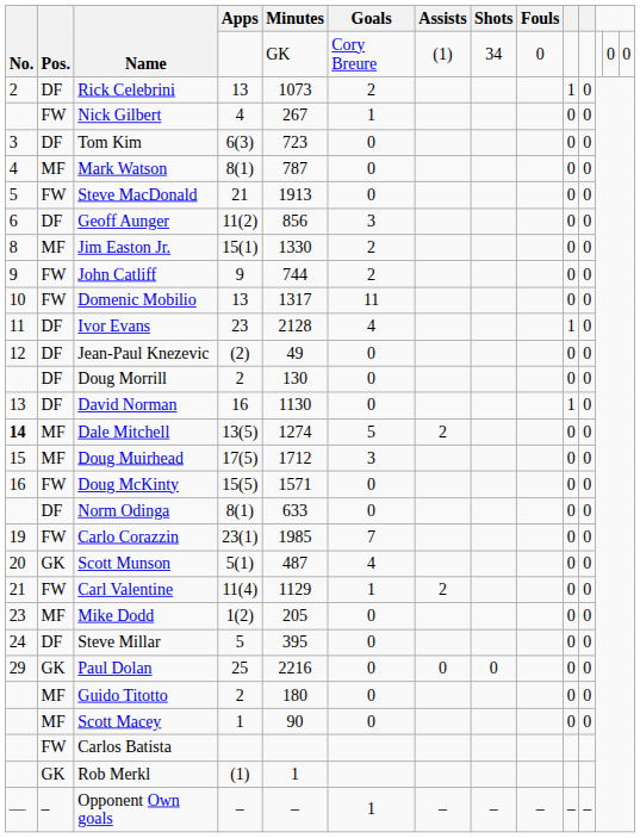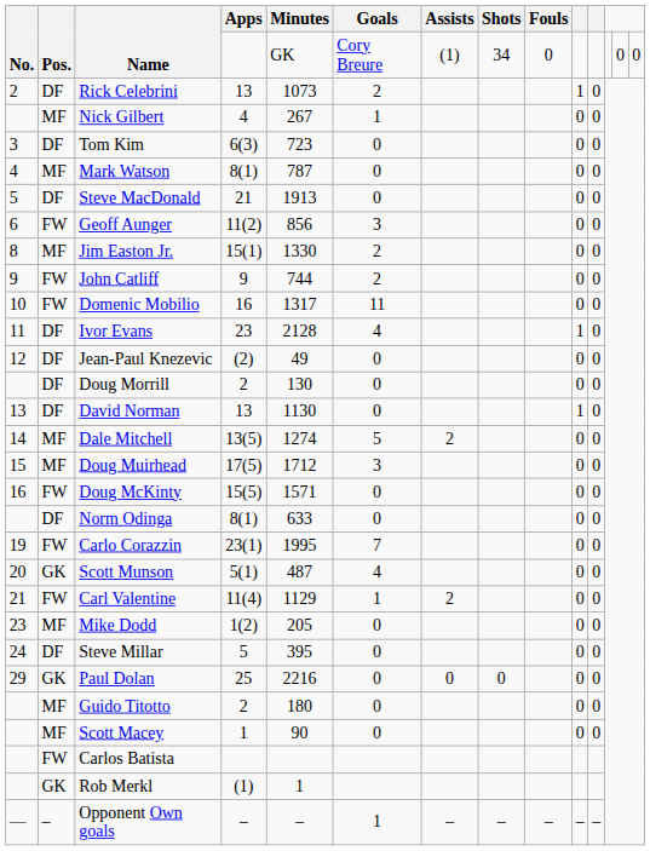 <table class="wikitable sortable" border="1" style="text-align:center">
 <tr>
 <th scope=col rowspan="2" valign="bottom">No.</th>
 <th scope=col rowspan="2" valign="bottom" data-sort-type="text">Pos.</th>
 <th scope=col  rowspan="2" valign="bottom" data-sort-type="text">Name</th>
 <th scope=col>Apps</th>
 <th scope=col>Minutes</th>
 <th scope=col>Goals</th>
 <th scope=col>Assists</th>
 <th scope=col>Shots</th>
 <th scope=col>Fouls</th>
 <th scope=col></th>
 <th scope=col></th>
 </tr>
 <tr>
 <td align=left></td>
 <td align=left>GK</td>
 <td align=left> <a href='#'>Cory Breure</a></td>
 <td>(1)</td>
 <td>34</td>
 <td>0</td>
 <td></td>
 <td></td>
 <td></td>
 <td>0</td>
 <td>0</td>
 </tr>
 <tr>
 <td align=left>2</td>
 <td align=left>DF</td>
 <td align=left> <a href='#'>Rick Celebrini</a></td>
 <td>13</td>
 <td>1073</td>
 <td>2</td>
 <td></td>
 <td></td>
 <td></td>
 <td>1</td>
 <td>0</td>
 </tr>
 <tr>
 <td align=left></td>
-<td align=left>FW</td>
+<td align=left>MF</td>
 <td align=left> <a href='#'>Nick Gilbert</a></td>
 <td>4</td>
 <td>267</td>
 <td>1</td>
 <td></td>
 <td></td>
 <td></td>
 <td>0</td>
 <td>0</td>
 </tr>
 <tr>
 <td align=left>3</td>
 <td align=left>DF</td>
 <td align=left> Tom Kim</td>
 <td>6(3)</td>
 <td>723</td>
 <td>0</td>
 <td></td>
 <td></td>
 <td></td>
 <td>0</td>
 <td>0</td>
 </tr>
 <tr>
 <td align=left>4</td>
 <td align=left>MF</td>
 <td align=left> <a href='#'>Mark Watson</a></td>
 <td>8(1)</td>
 <td>787</td>
 <td>0</td>
 <td></td>
 <td></td>
 <td></td>
 <td>0</td>
 <td>0</td>
 </tr>
 <tr>
 <td align=left>5</td>
-<td align=left>FW</td>
+<td align=left>DF</td>
 <td align=left> <a href='#'>Steve MacDonald</a></td>
 <td>21</td>
 <td>1913</td>
 <td>0</td>
 <td></td>
 <td></td>
 <td></td>
 <td>0</td>
 <td>0</td>
 </tr>
 <tr>
 <td align=left>6</td>
-<td align=left>DF</td>
+<td align=left>FW</td>
 <td align=left> <a href='#'>Geoff Aunger</a></td>
 <td>11(2)</td>
 <td>856</td>
 <td>3</td>
 <td></td>
 <td></td>
 <td></td>
 <td>0</td>
 <td>0</td>
 </tr>
 <tr>
 <td align=left>8</td>
 <td align=left>MF</td>
 <td align=left>  <a href='#'>Jim Easton Jr.</a></td>
 <td>15(1)</td>
 <td>1330</td>
 <td>2</td>
 <td></td>
 <td></td>
 <td></td>
 <td>0</td>
 <td>0</td>
 </tr>
 <tr>
 <td align=left>9</td>
 <td align=left>FW</td>
 <td align=left> <a href='#'>John Catliff</a></td>
 <td>9</td>
 <td>744</td>
 <td>2</td>
 <td></td>
 <td></td>
 <td></td>
 <td>0</td>
 <td>0</td>
 </tr>
 <tr>
 <td align=left>10</td>
 <td align=left>FW</td>
 <td align=left> <a href='#'>Domenic Mobilio</a></td>
-<td>13</td>
+<td>16</td>
 <td>1317</td>
 <td>11</td>
 <td></td>
 <td></td>
 <td></td>
 <td>0</td>
 <td>0</td>
 </tr>
 <tr>
 <td align=left>11</td>
 <td align=left>DF</td>
 <td align=left> <a href='#'>Ivor Evans</a></td>
 <td>23</td>
 <td>2128</td>
 <td>4</td>
 <td></td>
 <td></td>
 <td></td>
 <td>1</td>
 <td>0</td>
 </tr>
 <tr>
 <td align=left>12</td>
 <td align=left>DF</td>
 <td align=left> Jean-Paul Knezevic</td>
 <td>(2)</td>
 <td>49</td>
 <td>0</td>
 <td></td>
 <td></td>
 <td></td>
 <td>0</td>
 <td>0</td>
 </tr>
 <tr>
 <td align=left></td>
 <td align=left>DF</td>
 <td align=left> Doug Morrill</td>
 <td>2</td>
 <td>130</td>
 <td>0</td>
 <td></td>
 <td></td>
 <td></td>
 <td>0</td>
 <td>0</td>
 </tr>
 <tr>
 <td align=left>13</td>
 <td align=left>DF</td>
 <td align=left> <a href='#'>David Norman</a></td>
-<td>16</td>
+<td>13</td>
 <td>1130</td>
 <td>0</td>
 <td></td>
 <td></td>
 <td></td>
 <td>1</td>
 <td>0</td>
 </tr>
 <tr>
-<td align=left><strong>14</strong></td>
+<td align=left>14</td>
 <td align=left>MF</td>
 <td align=left> <a href='#'>Dale Mitchell</a></td>
 <td>13(5)</td>
 <td>1274</td>
 <td>5</td>
 <td>2</td>
 <td></td>
 <td></td>
 <td>0</td>
 <td>0</td>
 </tr>
 <tr>
 <td align=left>15</td>
 <td align=left>MF</td>
 <td align=left> <a href='#'>Doug Muirhead</a></td>
 <td>17(5)</td>
 <td>1712</td>
 <td>3</td>
 <td></td>
 <td></td>
 <td></td>
 <td>0</td>
 <td>0</td>
 </tr>
 <tr>
 <td align=left>16</td>
 <td align=left>FW</td>
 <td align=left> <a href='#'>Doug McKinty</a></td>
 <td>15(5)</td>
 <td>1571</td>
 <td>0</td>
 <td></td>
 <td></td>
 <td></td>
 <td>0</td>
 <td>0</td>
 </tr>
 <tr>
 <td align=left></td>
 <td align=left>DF</td>
 <td align=left> <a href='#'>Norm Odinga</a></td>
 <td>8(1)</td>
 <td>633</td>
 <td>0</td>
 <td></td>
 <td></td>
 <td></td>
 <td>0</td>
 <td>0</td>
 </tr>
 <tr>
 <td align=left>19</td>
 <td align=left>FW</td>
 <td align=left> <a href='#'>Carlo Corazzin</a></td>
 <td>23(1)</td>
-<td>1985</td>
+<td>1995</td>
 <td>7</td>
 <td></td>
 <td></td>
 <td></td>
 <td>0</td>
 <td>0</td>
 </tr>
 <tr>
 <td align=left>20</td>
 <td align=left>GK</td>
 <td align=left> <a href='#'>Scott Munson</a></td>
 <td>5(1)</td>
 <td>487</td>
 <td>4</td>
 <td></td>
 <td></td>
 <td></td>
 <td>0</td>
 <td>0</td>
 </tr>
 <tr>
 <td align=left>21</td>
 <td align=left>FW</td>
 <td align=left> <a href='#'>Carl Valentine</a></td>
 <td>11(4)</td>
 <td>1129</td>
 <td>1</td>
 <td>2</td>
 <td></td>
 <td></td>
 <td>0</td>
 <td>0</td>
 </tr>
 <tr>
 <td align=left>23</td>
 <td align=left>MF</td>
 <td align=left> <a href='#'>Mike Dodd</a></td>
 <td>1(2)</td>
 <td>205</td>
 <td>0</td>
 <td></td>
 <td></td>
 <td></td>
 <td>0</td>
 <td>0</td>
 </tr>
 <tr>
 <td align=left>24</td>
 <td align=left>DF</td>
 <td align=left> Steve Millar</td>
 <td>5</td>
 <td>395</td>
 <td>0</td>
 <td></td>
 <td></td>
 <td></td>
 <td>0</td>
 <td>0</td>
 </tr>
 <tr>
 <td align=left>29</td>
 <td align=left>GK</td>
 <td align=left> <a href='#'>Paul Dolan</a></td>
 <td>25</td>
 <td>2216</td>
 <td>0</td>
 <td>0</td>
 <td>0</td>
 <td></td>
 <td>0</td>
 <td>0</td>
 </tr>
 <tr>
 <td align=left></td>
 <td align=left>MF</td>
 <td align=left> <a href='#'>Guido Titotto</a></td>
 <td>2</td>
 <td>180</td>
 <td>0</td>
 <td></td>
 <td></td>
 <td></td>
 <td>0</td>
 <td>0</td>
 </tr>
 <tr>
 <td align=left></td>
 <td align=left>MF</td>
 <td align=left> <a href='#'>Scott Macey</a></td>
 <td>1</td>
 <td>90</td>
 <td>0</td>
 <td></td>
 <td></td>
 <td></td>
 <td>0</td>
 <td>0</td>
 </tr>
 <tr>
 <td align=left></td>
 <td align=left>FW</td>
 <td align=left> Carlos Batista</td>
 <td></td>
 <td></td>
 <td></td>
 <td></td>
 <td></td>
 <td></td>
 <td></td>
 <td></td>
 </tr>
 <tr>
 <td align=left></td>
 <td align=left>GK</td>
 <td align=left> Rob Merkl</td>
 <td>(1)</td>
 <td>1</td>
 <td></td>
 <td></td>
 <td></td>
 <td></td>
 <td></td>
 <td></td>
 </tr>
 <tr>
 <td align=left>—</td>
 <td align=left>–</td>
 <td align=left>Opponent <a href='#'>Own goals</a></td>
 <td>–</td>
 <td>–</td>
 <td>1</td>
 <td>–</td>
 <td>–</td>
 <td>–</td>
 <td>–</td>
 <td>–</td>
 </tr>
 </table>
